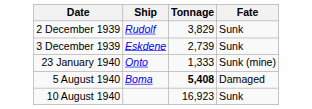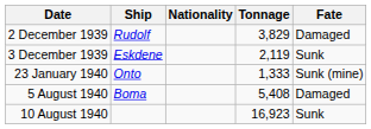 <table class="wikitable sortable" style="margin: 1em auto 1em auto;"|->
 <tr>
 <th>Date</th>
 <th>Ship</th>
+<th>Nationality</th>
 <th>Tonnage</th>
 <th>Fate</th>
 </tr>
 <tr>
 <td align="right">2 December 1939</td>
 <td align="left"><a href='#'><em>Rudolf</em></a></td>
+<td align="left"></td>
 <td align="right">3,829</td>
-<td align="left">Sunk</td>
+<td align="left">Damaged</td>
 </tr>
 <tr>
 <td align="right">3 December 1939</td>
 <td align="left"><a href='#'><em>Eskdene</em></a></td>
-<td align="right">2,739</td>
+<td align="left"></td>
+<td align="right">2,119</td>
 <td align="left">Sunk</td>
 </tr>
 <tr>
 <td align="right">23 January 1940</td>
 <td align="left"><a href='#'><em>Onto</em></a></td>
+<td align="left"></td>
 <td align="right">1,333</td>
 <td align="left">Sunk (mine)</td>
 </tr>
 <tr>
 <td align="right">5 August 1940</td>
 <td align="left"><a href='#'><em>Boma</em></a></td>
-<td align="right"><strong>5,408</strong></td>
+<td align="left"></td>
+<td align="right">5,408</td>
 <td align="left">Damaged</td>
 </tr>
 <tr>
 <td align="right">10 August 1940</td>
 <td align="left"></td>
+<td align="left"></td>
 <td align="right">16,923</td>
 <td align="left">Sunk</td>
 </tr>
 </table>
